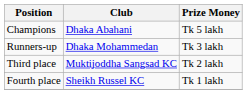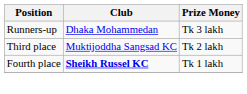 <table class="wikitable">
 <tr>
 <th>Position</th>
 <th>Club</th>
 <th>Prize Money</th>
-</tr>
-<tr>
-<td>Champions</td>
-<td><a href='#'>Dhaka Abahani</a></td>
-<td>Tk 5 lakh</td>
 </tr>
 <tr>
 <td>Runners-up</td>
 <td><a href='#'>Dhaka Mohammedan</a></td>
 <td>Tk 3 lakh</td>
 </tr>
 <tr>
 <td>Third place</td>
 <td><a href='#'>Muktijoddha Sangsad KC</a></td>
 <td>Tk 2 lakh</td>
 </tr>
 <tr>
 <td>Fourth place</td>
-<td><a href='#'>Sheikh Russel KC</a></td>
+<td><strong><a href='#'>Sheikh Russel KC</a></strong></td>
 <td>Tk 1 lakh</td>
 </tr>
 <tr>
 </tr>
 </table>
